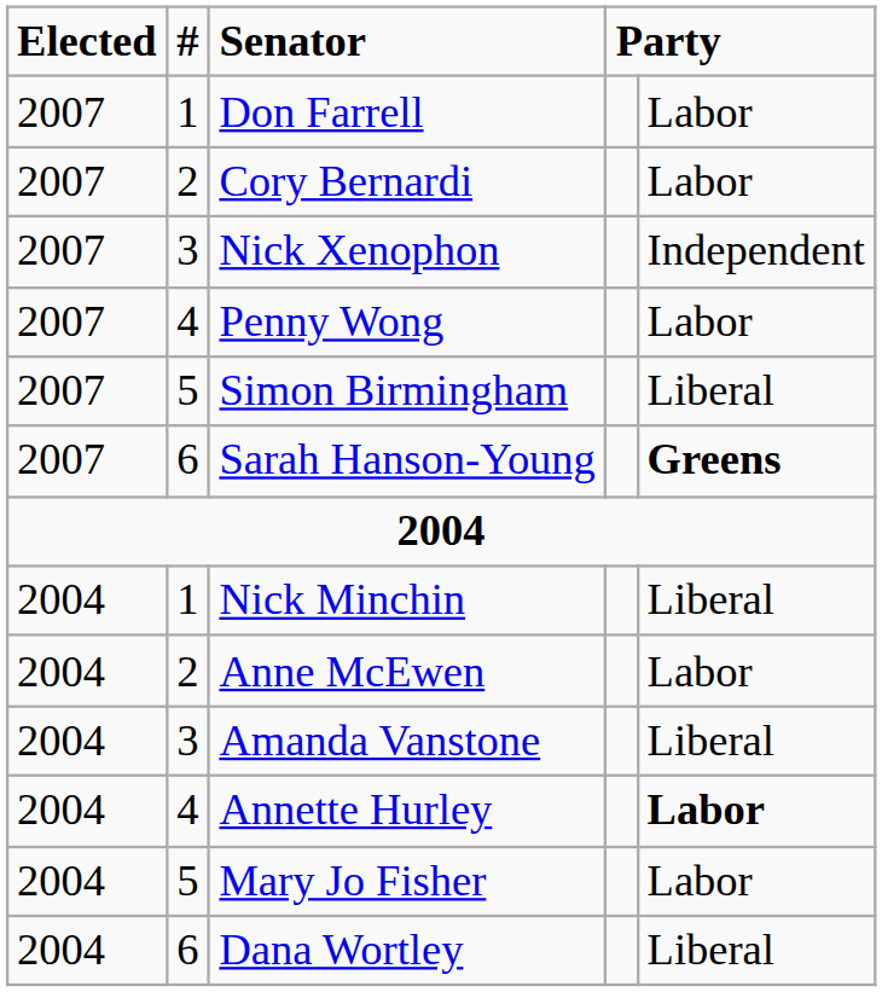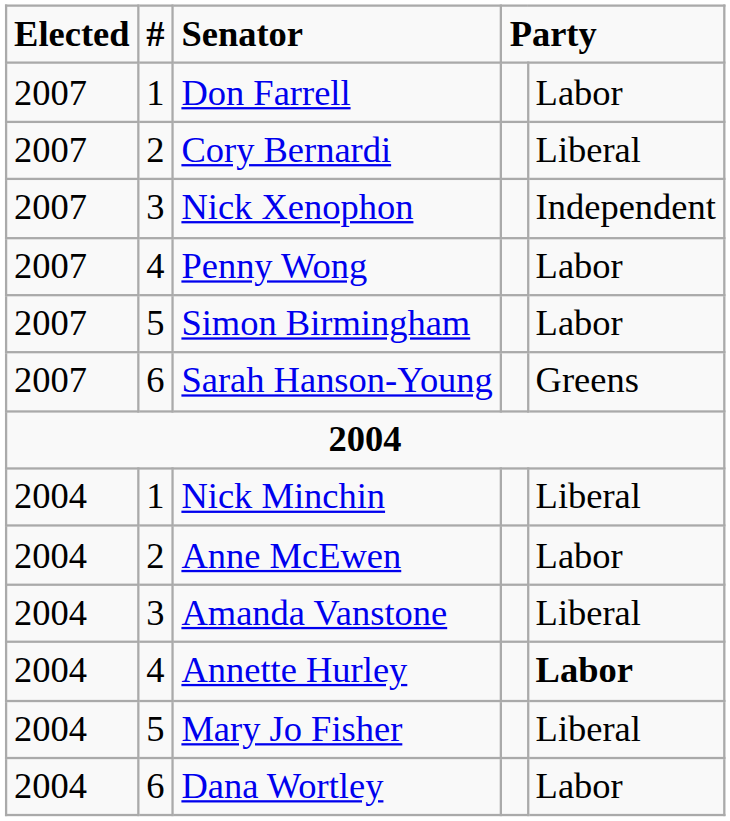 <table class="wikitable" style="float:right">
 <tr>
 <td><strong>Elected</strong></td>
 <td><strong>#</strong></td>
 <td><strong>Senator</strong></td>
 <td colspan="2"><strong>Party</strong></td>
 </tr>
 <tr>
 <td>2007</td>
 <td>1</td>
 <td><a href='#'>Don Farrell</a></td>
 <td> </td>
 <td>Labor</td>
 </tr>
 <tr>
 <td>2007</td>
 <td>2</td>
 <td><a href='#'>Cory Bernardi</a></td>
 <td> </td>
-<td>Labor</td>
+<td>Liberal</td>
 </tr>
 <tr>
 <td>2007</td>
 <td>3</td>
 <td><a href='#'>Nick Xenophon</a></td>
 <td> </td>
 <td>Independent</td>
 </tr>
 <tr>
 <td>2007</td>
 <td>4</td>
 <td><a href='#'>Penny Wong</a></td>
 <td> </td>
 <td>Labor</td>
 </tr>
 <tr>
 <td>2007</td>
 <td>5</td>
 <td><a href='#'>Simon Birmingham</a></td>
 <td> </td>
-<td>Liberal</td>
+<td>Labor</td>
 </tr>
 <tr>
 <td>2007</td>
 <td>6</td>
 <td><a href='#'>Sarah Hanson-Young</a></td>
 <td> </td>
-<td><strong>Greens</strong></td>
+<td>Greens</td>
 </tr>
 <tr>
 <td colspan="5" align="center"><strong>2004</strong></td>
 </tr>
 <tr>
 <td>2004</td>
 <td>1</td>
 <td><a href='#'>Nick Minchin</a></td>
 <td> </td>
 <td>Liberal</td>
 </tr>
 <tr>
 <td>2004</td>
 <td>2</td>
 <td><a href='#'>Anne McEwen</a></td>
 <td> </td>
 <td>Labor</td>
 </tr>
 <tr>
 <td>2004</td>
 <td>3</td>
 <td><a href='#'>Amanda Vanstone</a></td>
 <td> </td>
 <td>Liberal</td>
 </tr>
 <tr>
 <td>2004</td>
 <td>4</td>
 <td><a href='#'>Annette Hurley</a></td>
 <td> </td>
 <td><strong>Labor</strong></td>
 </tr>
 <tr>
 <td>2004</td>
 <td>5</td>
 <td><a href='#'>Mary Jo Fisher</a></td>
 <td> </td>
-<td>Labor</td>
+<td>Liberal</td>
 </tr>
 <tr>
 <td>2004</td>
 <td>6</td>
 <td><a href='#'>Dana Wortley</a></td>
 <td> </td>
-<td>Liberal</td>
+<td>Labor</td>
 </tr>
 </table>
